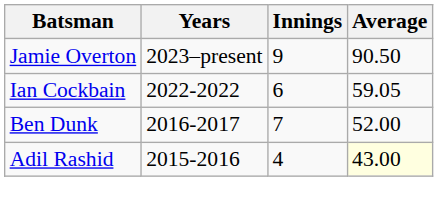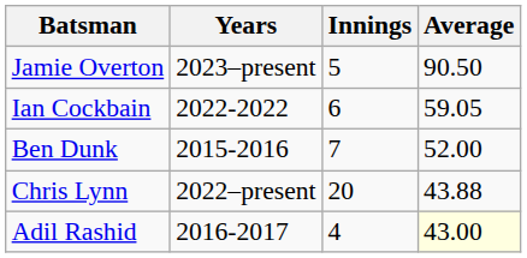 <table class="wikitable">
 <tr>
 <th>Batsman</th>
 <th>Years</th>
 <th>Innings</th>
 <th>Average</th>
 </tr>
 <tr>
 <td><a href='#'>Jamie Overton</a></td>
 <td>2023–present</td>
-<td>9</td>
+<td>5</td>
 <td>90.50</td>
 </tr>
 <tr>
 <td><a href='#'>Ian Cockbain</a></td>
 <td>2022-2022</td>
 <td>6</td>
 <td>59.05</td>
 </tr>
 <tr>
 <td><a href='#'>Ben Dunk</a></td>
-<td>2016-2017</td>
+<td>2015-2016</td>
 <td>7</td>
 <td>52.00</td>
 </tr>
 <tr>
+<td><a href='#'>Chris Lynn</a></td>
+<td>2022–present</td>
+<td>20</td>
+<td>43.88</td>
+</tr>
+<tr>
 <td><a href='#'>Adil Rashid</a></td>
-<td>2015-2016</td>
+<td>2016-2017</td>
 <td>4</td>
 <td style="background: lightyellow;">43.00</td>
 </tr>
 </table>
